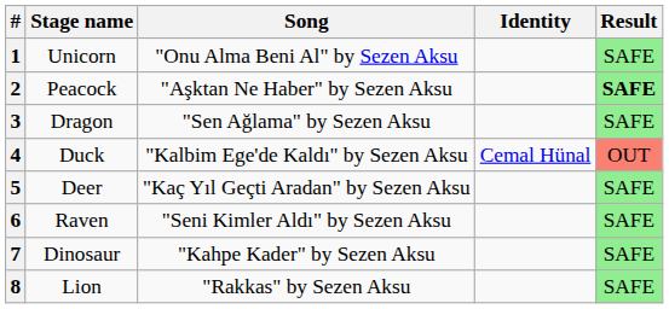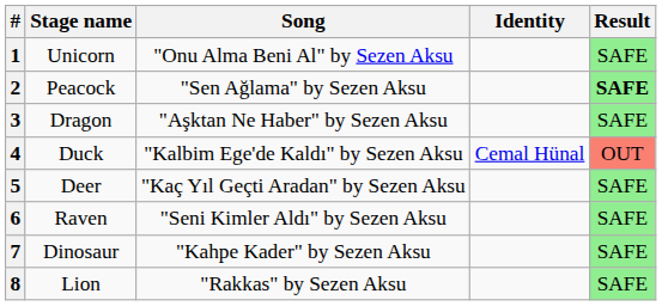 <table class="wikitable plainrowheaders" style="text-align: center;">
 <tr>
 <th>#</th>
 <th>Stage name</th>
 <th>Song</th>
 <th>Identity</th>
 <th>Result</th>
 </tr>
 <tr>
 <th>1</th>
 <td>Unicorn</td>
 <td>"Onu Alma Beni Al" by <a href='#'>Sezen Aksu</a></td>
 <td></td>
 <td bgcolor="lightgreen">SAFE</td>
 </tr>
 <tr>
 <th>2</th>
 <td>Peacock</td>
-<td>"Aşktan Ne Haber" by Sezen Aksu</td>
+<td>"Sen Ağlama" by Sezen Aksu</td>
 <td></td>
 <td bgcolor="lightgreen"><strong>SAFE</strong></td>
 </tr>
 <tr>
 <th>3</th>
 <td>Dragon</td>
-<td>"Sen Ağlama" by Sezen Aksu</td>
+<td>"Aşktan Ne Haber" by Sezen Aksu</td>
 <td></td>
 <td bgcolor="lightgreen">SAFE</td>
 </tr>
 <tr>
 <th>4</th>
 <td>Duck</td>
 <td>"Kalbim Ege'de Kaldı" by Sezen Aksu</td>
 <td><a href='#'>Cemal Hünal</a></td>
 <td bgcolor=salmon>OUT</td>
 </tr>
 <tr>
 <th>5</th>
 <td>Deer</td>
 <td>"Kaç Yıl Geçti Aradan" by Sezen Aksu</td>
 <td></td>
 <td bgcolor="lightgreen">SAFE</td>
 </tr>
 <tr>
 <th>6</th>
 <td>Raven</td>
 <td>"Seni Kimler Aldı" by Sezen Aksu</td>
 <td></td>
 <td bgcolor="lightgreen">SAFE</td>
 </tr>
 <tr>
 <th>7</th>
 <td>Dinosaur</td>
 <td>"Kahpe Kader" by Sezen Aksu</td>
 <td></td>
 <td bgcolor="lightgreen">SAFE</td>
 </tr>
 <tr>
 <th>8</th>
 <td>Lion</td>
 <td>"Rakkas" by Sezen Aksu</td>
 <td></td>
 <td bgcolor="lightgreen">SAFE</td>
 </tr>
 </table>
